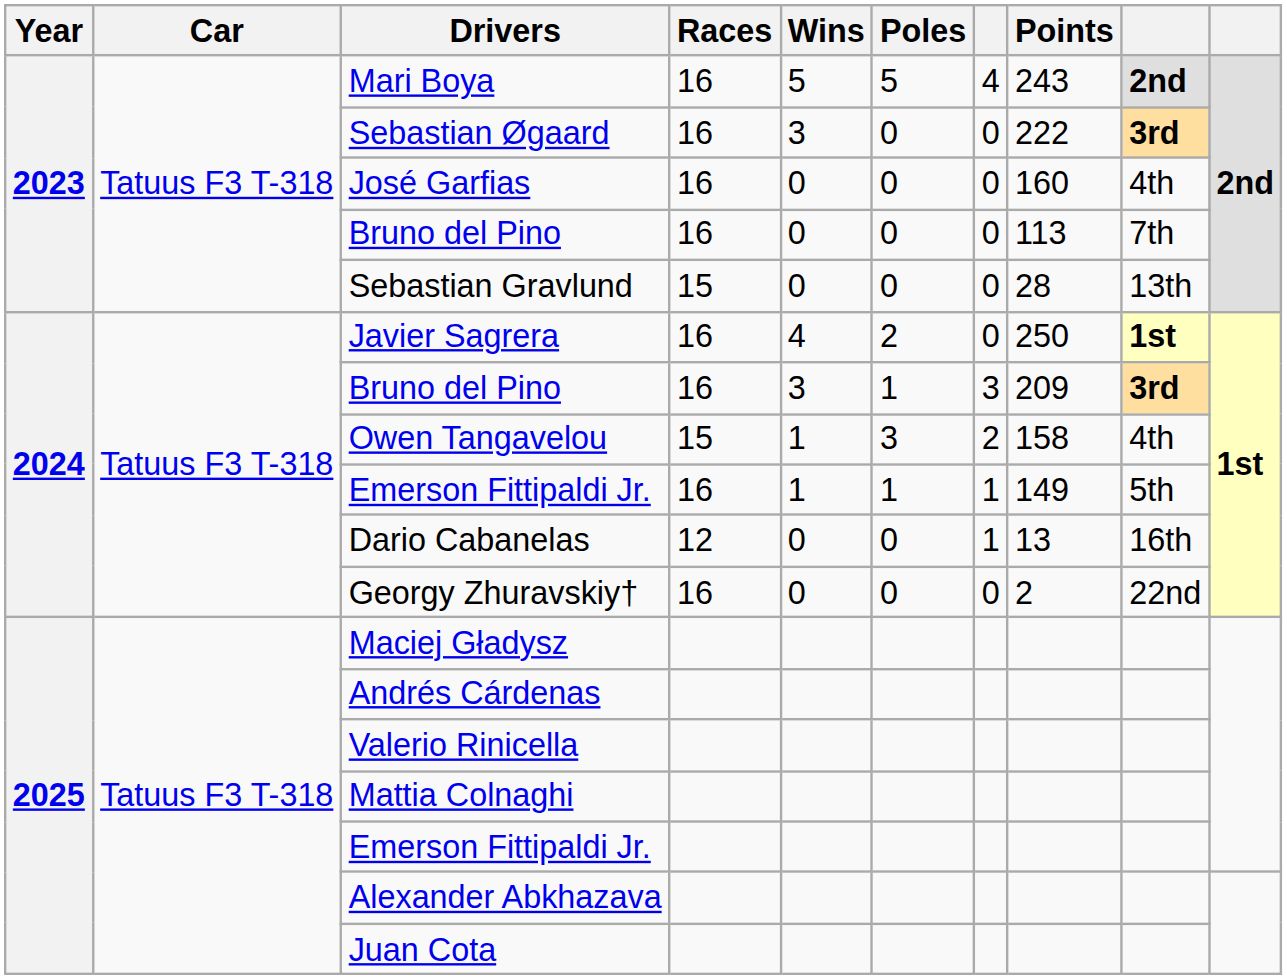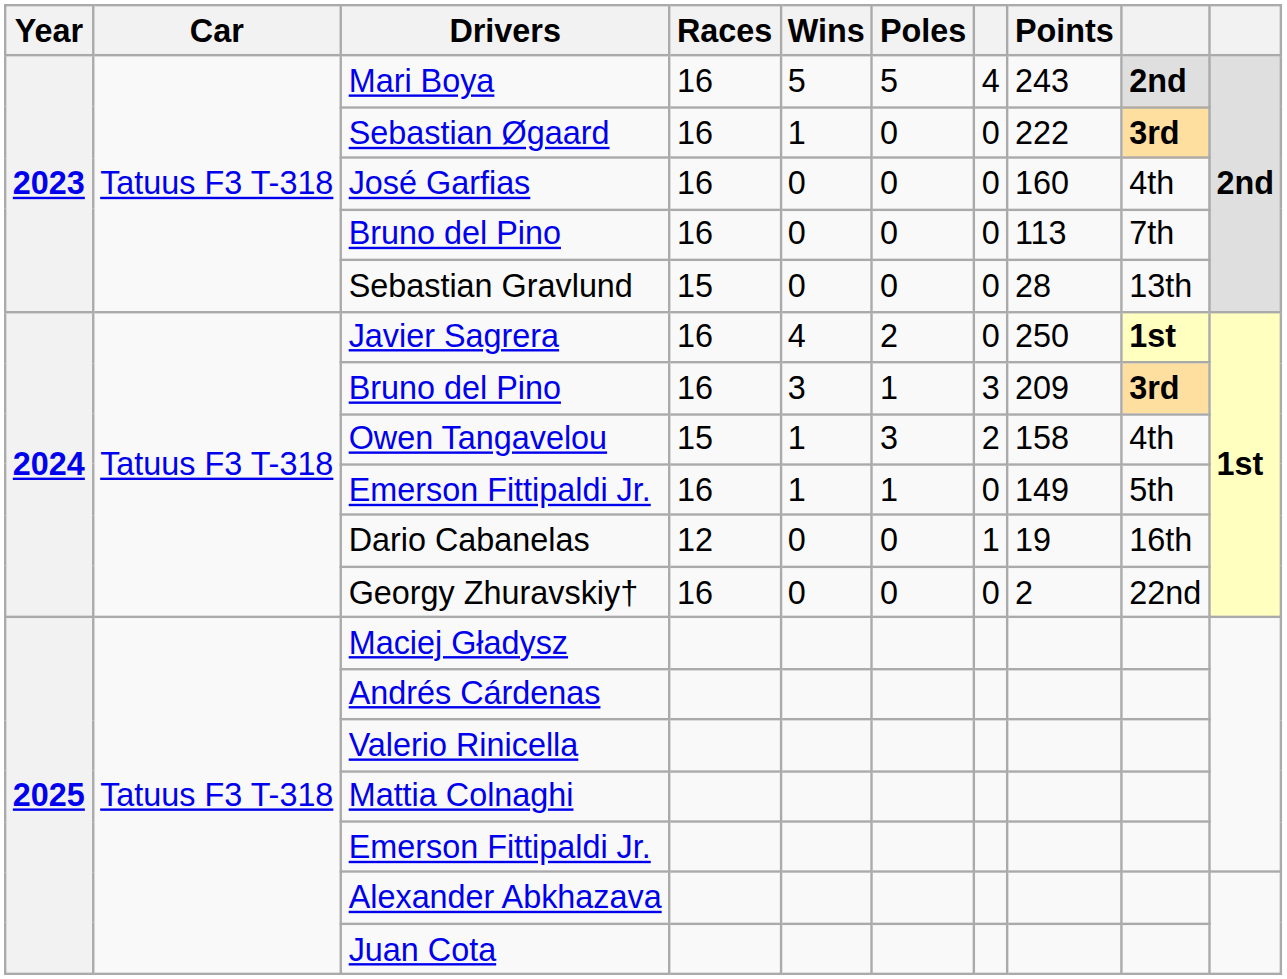 <table class="wikitable" style="font-size:85%">
 <tr>
 <th>Year</th>
 <th>Car</th>
 <th>Drivers</th>
 <th>Races</th>
 <th>Wins</th>
 <th>Poles</th>
 <th></th>
 <th>Points</th>
 <th></th>
 <th></th>
 </tr>
 <tr>
 <th rowspan="5"><a href='#'>2023</a></th>
 <td rowspan="5"><a href='#'>Tatuus F3 T-318</a></td>
 <td> <a href='#'>Mari Boya</a></td>
 <td>16</td>
 <td>5</td>
 <td>5</td>
 <td>4</td>
 <td>243</td>
 <td style="background:#DFDFDF;"><strong>2nd</strong></td>
 <td rowspan="5" style="background:#DFDFDF;"><strong>2nd</strong></td>
 </tr>
 <tr>
 <td> <a href='#'>Sebastian Øgaard</a></td>
 <td>16</td>
-<td>3</td>
+<td>1</td>
 <td>0</td>
 <td>0</td>
 <td>222</td>
 <td style="background:#FFDF9F;"><strong>3rd</strong></td>
 </tr>
 <tr>
 <td> <a href='#'>José Garfias</a></td>
 <td>16</td>
 <td>0</td>
 <td>0</td>
 <td>0</td>
 <td>160</td>
 <td>4th</td>
 </tr>
 <tr>
 <td> <a href='#'>Bruno del Pino</a></td>
 <td>16</td>
 <td>0</td>
 <td>0</td>
 <td>0</td>
 <td>113</td>
 <td>7th</td>
 </tr>
 <tr>
 <td> Sebastian Gravlund</td>
 <td>15</td>
 <td>0</td>
 <td>0</td>
 <td>0</td>
 <td>28</td>
 <td>13th</td>
 </tr>
 <tr>
 <th rowspan="6"><a href='#'>2024</a></th>
 <td rowspan="6"><a href='#'>Tatuus F3 T-318</a></td>
 <td> <a href='#'>Javier Sagrera</a></td>
 <td>16</td>
 <td>4</td>
 <td>2</td>
 <td>0</td>
 <td>250</td>
 <td style="background:#FFFFBF;"><strong>1st</strong></td>
 <td rowspan="6" style="background:#FFFFBF;"><strong>1st</strong></td>
 </tr>
 <tr>
 <td> <a href='#'>Bruno del Pino</a></td>
 <td>16</td>
 <td>3</td>
 <td>1</td>
 <td>3</td>
 <td>209</td>
 <td style="background:#FFDF9F;"><strong>3rd</strong></td>
 </tr>
 <tr>
 <td> <a href='#'>Owen Tangavelou</a></td>
 <td>15</td>
 <td>1</td>
 <td>3</td>
 <td>2</td>
 <td>158</td>
 <td>4th</td>
 </tr>
 <tr>
 <td> <a href='#'>Emerson Fittipaldi Jr.</a></td>
 <td>16</td>
 <td>1</td>
 <td>1</td>
-<td>1</td>
+<td>0</td>
 <td>149</td>
 <td>5th</td>
 </tr>
 <tr>
 <td> Dario Cabanelas</td>
 <td>12</td>
 <td>0</td>
 <td>0</td>
 <td>1</td>
-<td>13</td>
+<td>19</td>
 <td>16th</td>
 </tr>
 <tr>
 <td> Georgy Zhuravskiy†</td>
 <td>16</td>
 <td>0</td>
 <td>0</td>
 <td>0</td>
 <td>2</td>
 <td>22nd</td>
 </tr>
 <tr>
 <th rowspan="7"><a href='#'>2025</a></th>
 <td rowspan="7"><a href='#'>Tatuus F3 T-318</a></td>
 <td> <a href='#'>Maciej Gładysz</a></td>
 <td></td>
 <td></td>
 <td></td>
 <td></td>
 <td></td>
 <td></td>
 <td rowspan="5"></td>
 </tr>
 <tr>
 <td> <a href='#'>Andrés Cárdenas</a></td>
 <td></td>
 <td></td>
 <td></td>
 <td></td>
 <td></td>
 <td></td>
 </tr>
 <tr>
 <td> <a href='#'>Valerio Rinicella</a></td>
 <td></td>
 <td></td>
 <td></td>
 <td></td>
 <td></td>
 <td></td>
 </tr>
 <tr>
 <td> <a href='#'>Mattia Colnaghi</a></td>
 <td></td>
 <td></td>
 <td></td>
 <td></td>
 <td></td>
 <td></td>
 </tr>
 <tr>
 <td> <a href='#'>Emerson Fittipaldi Jr.</a></td>
 <td></td>
 <td></td>
 <td></td>
 <td></td>
 <td></td>
 <td></td>
 </tr>
 <tr>
 <td> <a href='#'>Alexander Abkhazava</a></td>
 <td></td>
 <td></td>
 <td></td>
 <td></td>
 <td></td>
 <td></td>
 <td rowspan="2"></td>
 </tr>
 <tr>
 <td> <a href='#'>Juan Cota</a></td>
 <td></td>
 <td></td>
 <td></td>
 <td></td>
 <td></td>
 <td></td>
 </tr>
 </table>
